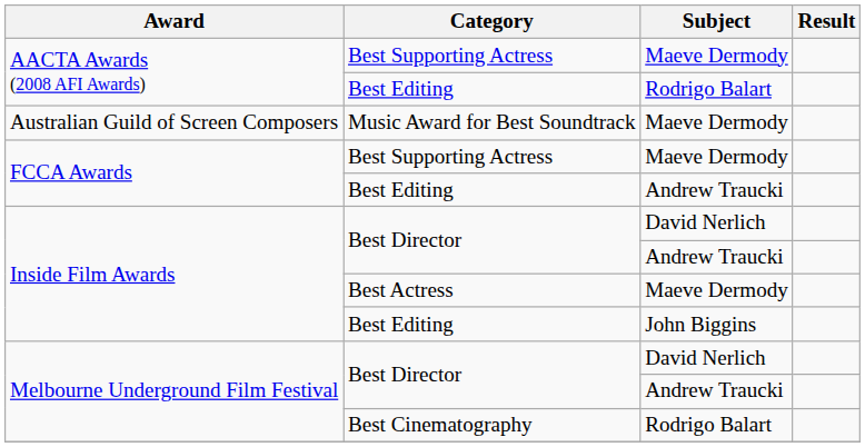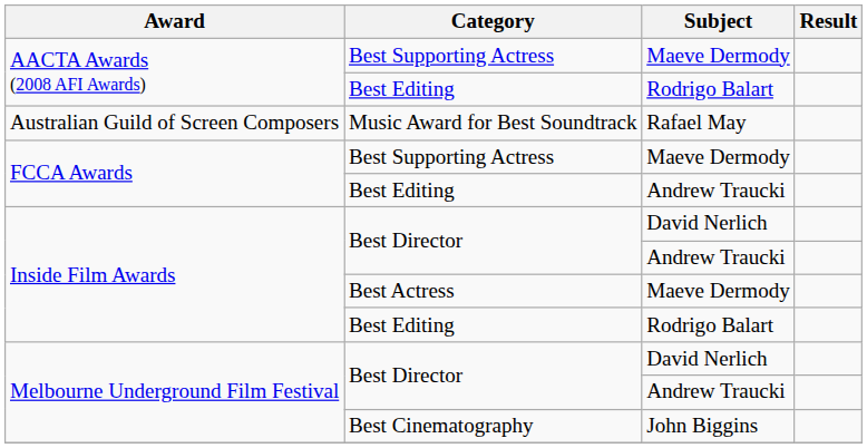 <table class="wikitable">
 <tr>
 <th>Award</th>
 <th>Category</th>
 <th>Subject</th>
 <th>Result</th>
 </tr>
 <tr>
 <td rowspan=2><a href='#'>AACTA Awards</a><br><small>(<a href='#'>2008 AFI Awards</a>)</small></td>
 <td><a href='#'>Best Supporting Actress</a></td>
 <td><a href='#'>Maeve Dermody</a></td>
 <td></td>
 </tr>
 <tr>
 <td><a href='#'>Best Editing</a></td>
 <td><a href='#'>Rodrigo Balart</a></td>
 <td></td>
 </tr>
 <tr>
 <td>Australian Guild of Screen Composers</td>
 <td>Music Award for Best Soundtrack</td>
-<td>Maeve Dermody</td>
+<td>Rafael May</td>
 <td></td>
 </tr>
 <tr>
 <td rowspan=2><a href='#'>FCCA Awards</a></td>
 <td>Best Supporting Actress</td>
 <td>Maeve Dermody</td>
 <td></td>
 </tr>
 <tr>
 <td>Best Editing</td>
 <td>Andrew Traucki</td>
 <td></td>
 </tr>
 <tr>
 <td rowspan=4><a href='#'>Inside Film Awards</a></td>
 <td rowspan=2>Best Director</td>
 <td>David Nerlich</td>
 <td></td>
 </tr>
 <tr>
 <td>Andrew Traucki</td>
 <td></td>
 </tr>
 <tr>
 <td>Best Actress</td>
 <td>Maeve Dermody</td>
 <td></td>
 </tr>
 <tr>
 <td>Best Editing</td>
-<td>John Biggins</td>
+<td>Rodrigo Balart</td>
 <td></td>
 </tr>
 <tr>
 <td rowspan=3><a href='#'>Melbourne Underground Film Festival</a></td>
 <td rowspan=2>Best Director</td>
 <td>David Nerlich</td>
 <td></td>
 </tr>
 <tr>
 <td>Andrew Traucki</td>
 <td></td>
 </tr>
 <tr>
 <td>Best Cinematography</td>
-<td>Rodrigo Balart</td>
+<td>John Biggins</td>
 <td></td>
 </tr>
 <tr>
 </tr>
 </table>
